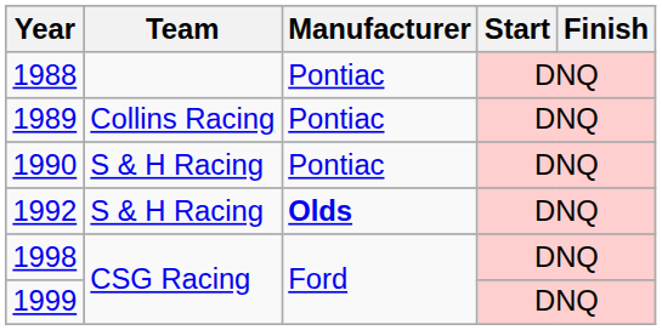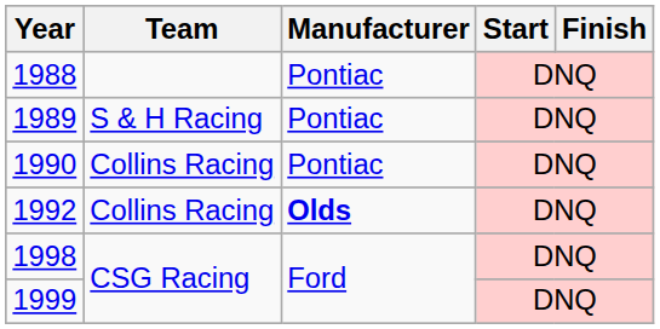 <table class="wikitable" style="font-size: 90%;">
 <tr>
 <th>Year</th>
 <th>Team</th>
 <th>Manufacturer</th>
 <th>Start</th>
 <th>Finish</th>
 </tr>
 <tr>
 <td><a href='#'>1988</a></td>
 <td></td>
 <td><a href='#'>Pontiac</a></td>
 <td align=center colspan=2 style="background:#FFCFCF;">DNQ</td>
 </tr>
 <tr>
 <td><a href='#'>1989</a></td>
+<td><a href='#'>S & H Racing</a></td>
+<td><a href='#'>Pontiac</a></td>
+<td align=center colspan=2 style="background:#FFCFCF;">DNQ</td>
+</tr>
+<tr>
+<td><a href='#'>1990</a></td>
 <td><a href='#'>Collins Racing</a></td>
 <td><a href='#'>Pontiac</a></td>
 <td align=center colspan=2 style="background:#FFCFCF;">DNQ</td>
 </tr>
 <tr>
-<td><a href='#'>1990</a></td>
-<td><a href='#'>S & H Racing</a></td>
-<td><a href='#'>Pontiac</a></td>
-<td align=center colspan=2 style="background:#FFCFCF;">DNQ</td>
-</tr>
-<tr>
 <td><a href='#'>1992</a></td>
-<td><a href='#'>S & H Racing</a></td>
+<td><a href='#'>Collins Racing</a></td>
 <td><strong><a href='#'>Olds</a></strong></td>
 <td align=center colspan=2 style="background:#FFCFCF;">DNQ</td>
 </tr>
 <tr>
 <td><a href='#'>1998</a></td>
 <td rowspan=2><a href='#'>CSG Racing</a></td>
 <td rowspan=2><a href='#'>Ford</a></td>
 <td align=center colspan=2 style="background:#FFCFCF;">DNQ</td>
 </tr>
 <tr>
 <td><a href='#'>1999</a></td>
 <td align=center colspan=2 style="background:#FFCFCF;">DNQ</td>
 </tr>
 </table>
